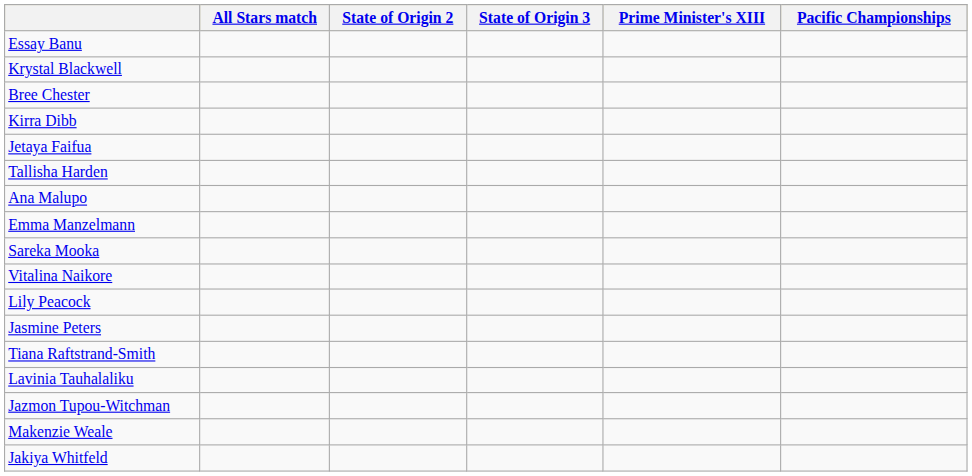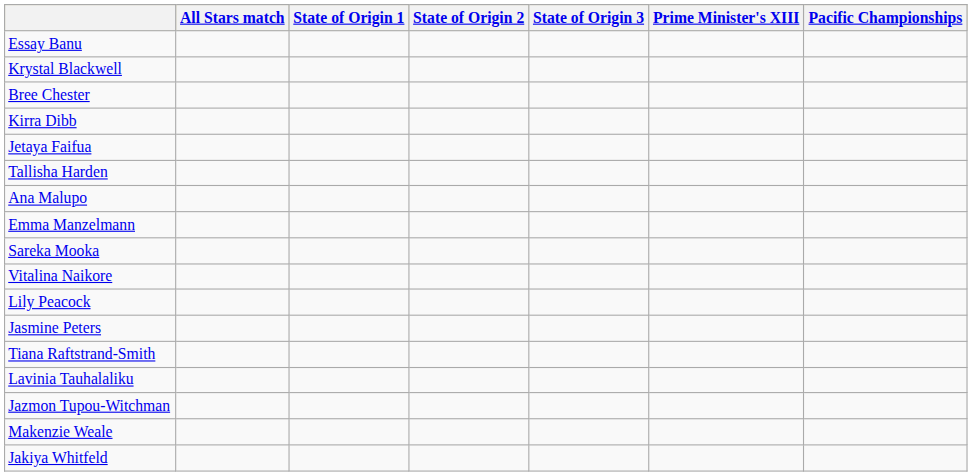 <table class="wikitable"  style="width:100%; font-size:90%;">
 <tr style="background:#bdb76b;">
 <th></th>
 <th><a href='#'>All Stars match</a></th>
+<th><a href='#'>State of Origin 1</a></th>
 <th><a href='#'>State of Origin 2</a></th>
 <th><a href='#'>State of Origin 3</a></th>
 <th><a href='#'>Prime Minister's XIII</a></th>
 <th><a href='#'>Pacific Championships</a></th>
 </tr>
 <tr>
 <td><a href='#'>Essay Banu</a></td>
+<td></td>
 <td></td>
 <td></td>
 <td></td>
 <td></td>
 <td></td>
 </tr>
 <tr>
 <td><a href='#'>Krystal Blackwell</a></td>
 <td></td>
 <td></td>
 <td></td>
 <td></td>
 <td></td>
+<td></td>
 </tr>
 <tr>
 <td><a href='#'>Bree Chester</a></td>
+<td></td>
 <td></td>
 <td></td>
 <td></td>
 <td></td>
 <td></td>
 </tr>
 <tr>
 <td><a href='#'>Kirra Dibb</a></td>
 <td></td>
 <td></td>
 <td></td>
 <td></td>
 <td></td>
+<td></td>
 </tr>
 <tr>
 <td><a href='#'>Jetaya Faifua</a></td>
+<td></td>
 <td></td>
 <td></td>
 <td></td>
 <td></td>
 <td></td>
 </tr>
 <tr>
 <td><a href='#'>Tallisha Harden</a></td>
 <td></td>
 <td></td>
 <td></td>
 <td></td>
 <td></td>
+<td></td>
 </tr>
 <tr>
 <td><a href='#'>Ana Malupo</a></td>
+<td></td>
 <td></td>
 <td></td>
 <td></td>
 <td></td>
 <td></td>
 </tr>
 <tr>
 <td><a href='#'>Emma Manzelmann</a></td>
 <td></td>
 <td></td>
 <td></td>
 <td></td>
 <td></td>
+<td></td>
 </tr>
 <tr>
 <td><a href='#'>Sareka Mooka</a></td>
+<td></td>
 <td></td>
 <td></td>
 <td></td>
 <td></td>
 <td></td>
 </tr>
 <tr>
 <td><a href='#'>Vitalina Naikore</a></td>
 <td></td>
 <td></td>
 <td></td>
 <td></td>
 <td></td>
+<td></td>
 </tr>
 <tr>
 <td><a href='#'>Lily Peacock</a></td>
+<td></td>
 <td></td>
 <td></td>
 <td></td>
 <td></td>
 <td></td>
 </tr>
 <tr>
 <td><a href='#'>Jasmine Peters</a></td>
 <td></td>
 <td></td>
 <td></td>
 <td></td>
 <td></td>
+<td></td>
 </tr>
 <tr>
 <td><a href='#'>Tiana Raftstrand-Smith</a></td>
+<td></td>
 <td></td>
 <td></td>
 <td></td>
 <td></td>
 <td></td>
 </tr>
 <tr>
 <td><a href='#'>Lavinia Tauhalaliku</a></td>
 <td></td>
 <td></td>
 <td></td>
 <td></td>
 <td></td>
+<td></td>
 </tr>
 <tr>
 <td><a href='#'>Jazmon Tupou-Witchman</a></td>
+<td></td>
 <td></td>
 <td></td>
 <td></td>
 <td></td>
 <td></td>
 </tr>
 <tr>
 <td><a href='#'>Makenzie Weale</a></td>
 <td></td>
 <td></td>
 <td></td>
 <td></td>
 <td></td>
+<td></td>
 </tr>
 <tr>
 <td><a href='#'>Jakiya Whitfeld</a></td>
 <td></td>
 <td></td>
 <td></td>
 <td></td>
 <td></td>
+<td></td>
 </tr>
 </table>
